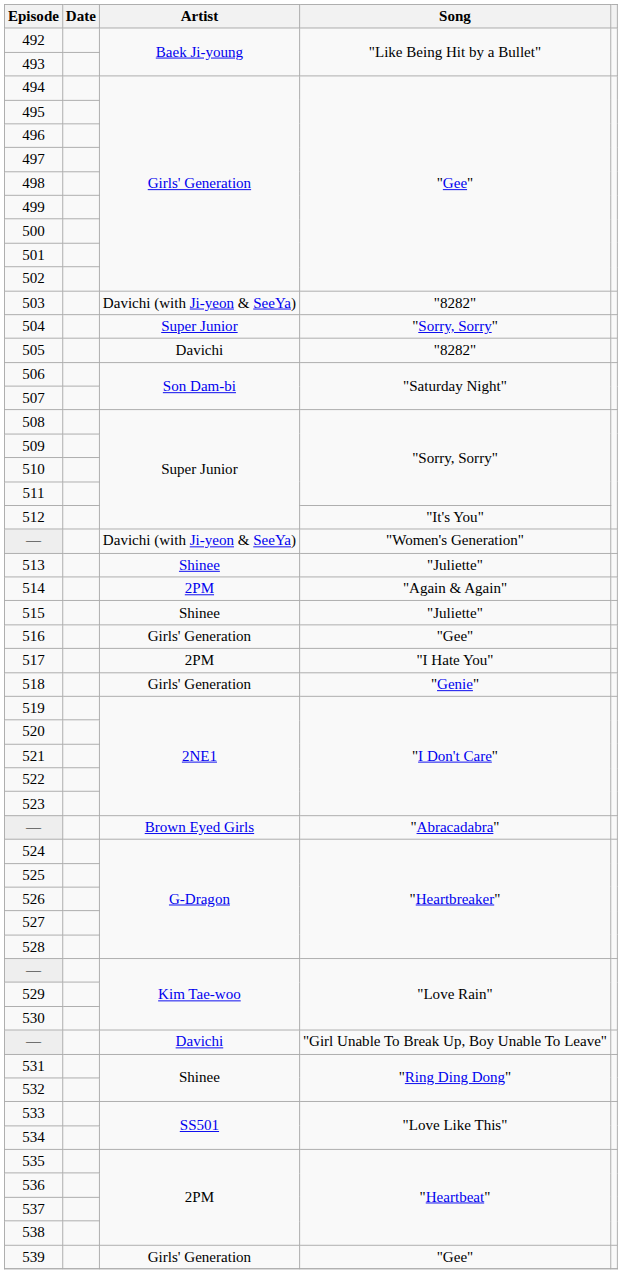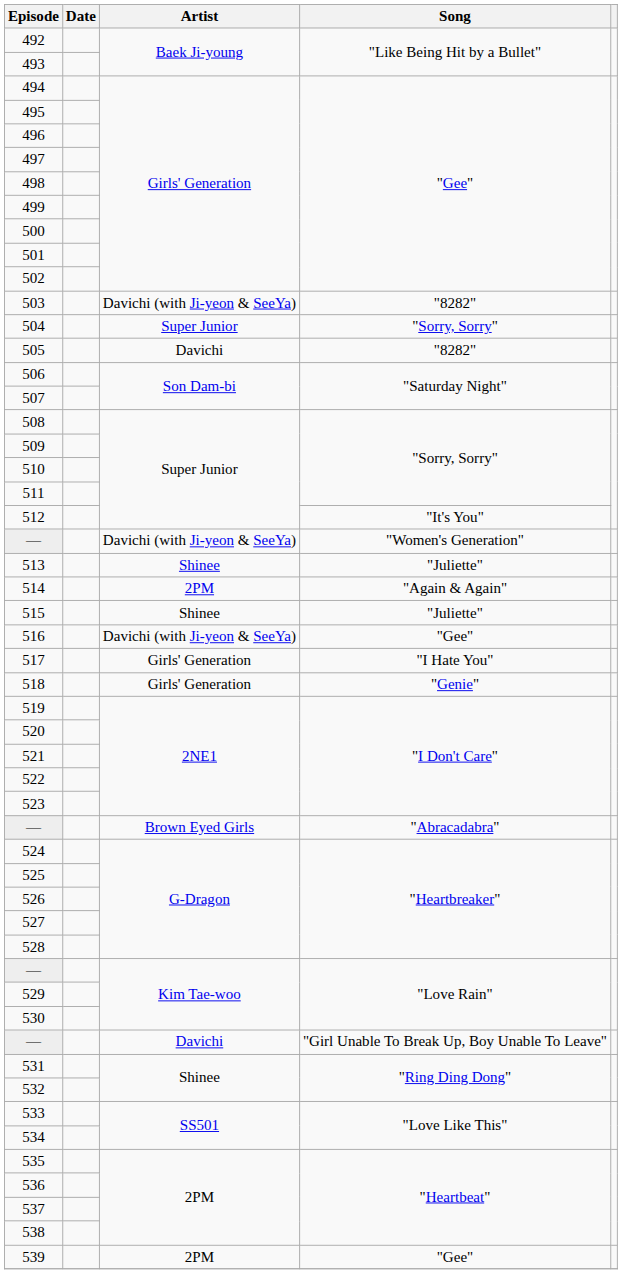 <table class="sortable wikitable" style=text-align:center>
 <tr>
 <th>Episode</th>
 <th>Date</th>
 <th>Artist</th>
 <th>Song</th>
 <th class="unsortable"></th>
 </tr>
 <tr>
 <td>492</td>
 <td></td>
 <td rowspan="2"><a href='#'>Baek Ji-young</a></td>
 <td rowspan="2">"Like Being Hit by a Bullet"</td>
 <td rowspan="2"></td>
 </tr>
 <tr>
 <td>493</td>
 <td></td>
 </tr>
 <tr>
 <td>494</td>
 <td></td>
 <td rowspan="9"><a href='#'>Girls' Generation</a></td>
 <td rowspan="9">"<a href='#'>Gee</a>"</td>
 <td rowspan="9"></td>
 </tr>
 <tr>
 <td>495</td>
 <td></td>
 </tr>
 <tr>
 <td>496</td>
 <td></td>
 </tr>
 <tr>
 <td>497</td>
 <td></td>
 </tr>
 <tr>
 <td>498</td>
 <td></td>
 </tr>
 <tr>
 <td>499</td>
 <td></td>
 </tr>
 <tr>
 <td>500</td>
 <td></td>
 </tr>
 <tr>
 <td>501</td>
 <td></td>
 </tr>
 <tr>
 <td>502</td>
 <td></td>
 </tr>
 <tr>
 <td>503</td>
 <td></td>
 <td>Davichi (with <a href='#'>Ji-yeon</a> & <a href='#'>SeeYa</a>)</td>
 <td>"8282"</td>
 <td></td>
 </tr>
 <tr>
 <td>504</td>
 <td></td>
 <td><a href='#'>Super Junior</a></td>
 <td>"<a href='#'>Sorry, Sorry</a>"</td>
 <td></td>
 </tr>
 <tr>
 <td>505</td>
 <td></td>
 <td>Davichi</td>
 <td>"8282"</td>
 <td></td>
 </tr>
 <tr>
 <td>506</td>
 <td></td>
 <td rowspan="2"><a href='#'>Son Dam-bi</a></td>
 <td rowspan="2">"Saturday Night"</td>
 <td rowspan="2"></td>
 </tr>
 <tr>
 <td>507</td>
 <td></td>
 </tr>
 <tr>
 <td>508</td>
 <td></td>
 <td rowspan="5">Super Junior</td>
 <td rowspan="4">"Sorry, Sorry"</td>
 <td rowspan="5"></td>
 </tr>
 <tr>
 <td>509</td>
 <td></td>
 </tr>
 <tr>
 <td>510</td>
 <td></td>
 </tr>
 <tr>
 <td>511</td>
 <td></td>
 </tr>
 <tr>
 <td>512</td>
 <td></td>
 <td>"It's You"</td>
 </tr>
 <tr>
 <td style="background:#eee;">—</td>
 <td></td>
 <td>Davichi (with <a href='#'>Ji-yeon</a> & <a href='#'>SeeYa</a>)</td>
 <td>"Women's Generation"</td>
 <td></td>
 </tr>
 <tr>
 <td>513</td>
 <td></td>
 <td><a href='#'>Shinee</a></td>
 <td>"Juliette"</td>
 <td></td>
 </tr>
 <tr>
 <td>514</td>
 <td></td>
 <td><a href='#'>2PM</a></td>
 <td>"Again & Again"</td>
 <td></td>
 </tr>
 <tr>
 <td>515</td>
 <td></td>
 <td>Shinee</td>
 <td>"Juliette"</td>
 <td></td>
 </tr>
 <tr>
 <td>516</td>
 <td></td>
-<td>Girls' Generation</td>
+<td>Davichi (with <a href='#'>Ji-yeon</a> & <a href='#'>SeeYa</a>)</td>
 <td>"Gee"</td>
 <td></td>
 </tr>
 <tr>
 <td>517</td>
 <td></td>
-<td>2PM</td>
+<td>Girls' Generation</td>
 <td>"I Hate You"</td>
 <td></td>
 </tr>
 <tr>
 <td>518</td>
 <td></td>
 <td>Girls' Generation</td>
 <td>"<a href='#'>Genie</a>"</td>
 <td></td>
 </tr>
 <tr>
 <td>519</td>
 <td></td>
 <td rowspan="5"><a href='#'>2NE1</a></td>
 <td rowspan="5">"<a href='#'>I Don't Care</a>"</td>
 <td rowspan="5"></td>
 </tr>
 <tr>
 <td>520</td>
 <td></td>
 </tr>
 <tr>
 <td>521</td>
 <td></td>
 </tr>
 <tr>
 <td>522</td>
 <td></td>
 </tr>
 <tr>
 <td>523</td>
 <td></td>
 </tr>
 <tr>
 <td style="background:#eee;">—</td>
 <td></td>
 <td><a href='#'>Brown Eyed Girls</a></td>
 <td>"<a href='#'>Abracadabra</a>"</td>
 <td></td>
 </tr>
 <tr>
 <td>524</td>
 <td></td>
 <td rowspan="5"><a href='#'>G-Dragon</a></td>
 <td rowspan="5">"<a href='#'>Heartbreaker</a>"</td>
 <td rowspan="5"></td>
 </tr>
 <tr>
 <td>525</td>
 <td></td>
 </tr>
 <tr>
 <td>526</td>
 <td></td>
 </tr>
 <tr>
 <td>527</td>
 <td></td>
 </tr>
 <tr>
 <td>528</td>
 <td></td>
 </tr>
 <tr>
 <td style="background:#eee;">—</td>
 <td></td>
 <td rowspan="3"><a href='#'>Kim Tae-woo</a></td>
 <td rowspan="3">"Love Rain"</td>
 <td rowspan="3"></td>
 </tr>
 <tr>
 <td>529</td>
 <td></td>
 </tr>
 <tr>
 <td>530</td>
 <td></td>
 </tr>
 <tr>
 <td style="background:#eee;">—</td>
 <td></td>
 <td><a href='#'>Davichi</a></td>
 <td>"Girl Unable To Break Up, Boy Unable To Leave"</td>
 <td></td>
 </tr>
 <tr>
 <td>531</td>
 <td></td>
 <td rowspan="2">Shinee</td>
 <td rowspan="2">"<a href='#'>Ring Ding Dong</a>"</td>
 <td rowspan="2"></td>
 </tr>
 <tr>
 <td>532</td>
 <td></td>
 </tr>
 <tr>
 <td>533</td>
 <td></td>
 <td rowspan="2"><a href='#'>SS501</a></td>
 <td rowspan="2">"Love Like This"</td>
 <td rowspan="2"></td>
 </tr>
 <tr>
 <td>534</td>
 <td></td>
 </tr>
 <tr>
 <td>535</td>
 <td></td>
 <td rowspan="4">2PM</td>
 <td rowspan="4">"<a href='#'>Heartbeat</a>"</td>
 <td rowspan="4"></td>
 </tr>
 <tr>
 <td>536</td>
 <td></td>
 </tr>
 <tr>
 <td>537</td>
 <td></td>
 </tr>
 <tr>
 <td>538</td>
 <td></td>
 </tr>
 <tr>
 <td>539</td>
 <td></td>
-<td>Girls' Generation</td>
+<td>2PM</td>
 <td>"Gee"</td>
 <td></td>
 </tr>
 <tr>
 </tr>
 </table>
